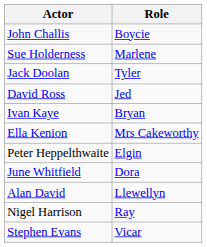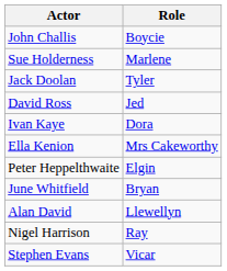 <table class="wikitable">
 <tr>
 <th>Actor</th>
 <th>Role</th>
 </tr>
 <tr>
 <td><a href='#'>John Challis</a></td>
 <td><a href='#'>Boycie</a></td>
 </tr>
 <tr>
 <td><a href='#'>Sue Holderness</a></td>
 <td><a href='#'>Marlene</a></td>
 </tr>
 <tr>
 <td><a href='#'>Jack Doolan</a></td>
 <td><a href='#'>Tyler</a></td>
 </tr>
 <tr>
 <td><a href='#'>David Ross</a></td>
 <td><a href='#'>Jed</a></td>
 </tr>
 <tr>
 <td><a href='#'>Ivan Kaye</a></td>
-<td><a href='#'>Bryan</a></td>
+<td><a href='#'>Dora</a></td>
 </tr>
 <tr>
 <td><a href='#'>Ella Kenion</a></td>
 <td><a href='#'>Mrs Cakeworthy</a></td>
 </tr>
 <tr>
 <td>Peter Heppelthwaite</td>
 <td><a href='#'>Elgin</a></td>
 </tr>
 <tr>
 <td><a href='#'>June Whitfield</a></td>
-<td><a href='#'>Dora</a></td>
+<td><a href='#'>Bryan</a></td>
 </tr>
 <tr>
 <td><a href='#'>Alan David</a></td>
 <td><a href='#'>Llewellyn</a></td>
 </tr>
 <tr>
 <td>Nigel Harrison</td>
 <td><a href='#'>Ray</a></td>
 </tr>
 <tr>
 <td><a href='#'>Stephen Evans</a></td>
 <td><a href='#'>Vicar</a></td>
 </tr>
 </table>
